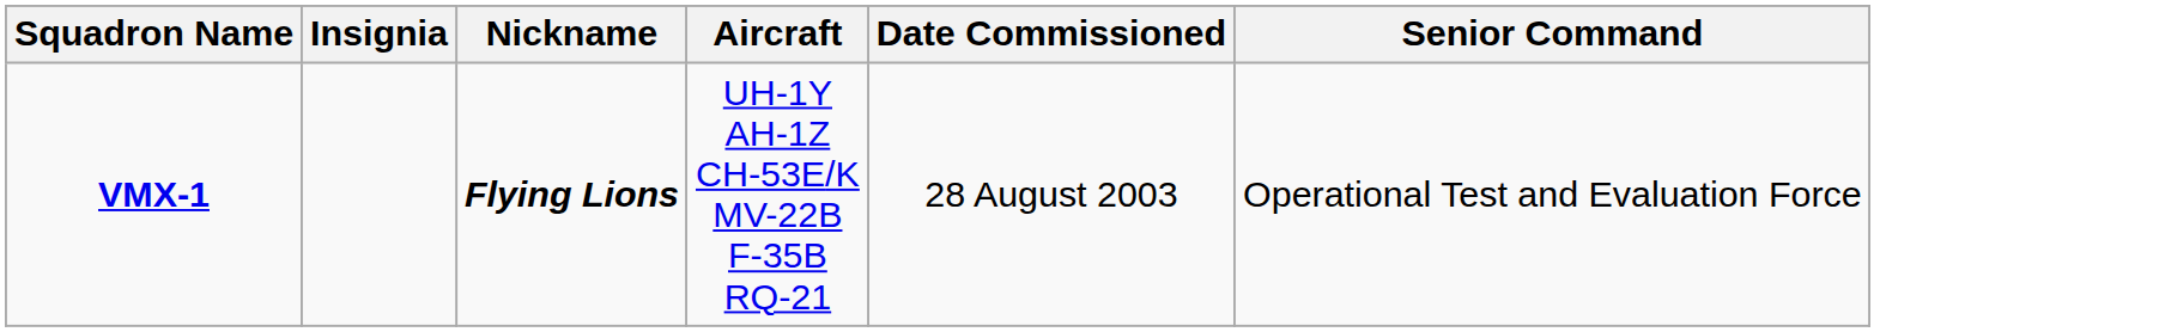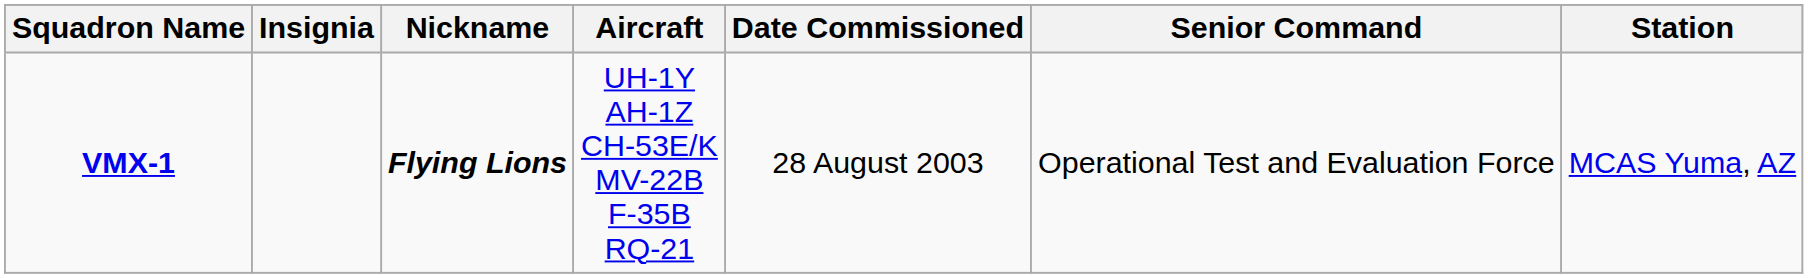 <table class="wikitable" style="text-align:center;">
 <tr style="background:#CCCCCC;">
 <th><strong>Squadron Name</strong></th>
 <th><strong>Insignia</strong></th>
 <th><strong>Nickname</strong></th>
 <th><strong>Aircraft</strong></th>
 <th><strong>Date Commissioned</strong></th>
 <th><strong>Senior Command</strong></th>
+<th><strong>Station</strong></th>
 </tr>
 <tr>
 <td><strong><a href='#'>VMX-1</a></strong></td>
 <td></td>
 <td><strong><em>Flying Lions</em></strong></td>
 <td><a href='#'>UH-1Y</a><br><a href='#'>AH-1Z</a><br><a href='#'>CH-53E</a><a href='#'>/K</a><br><a href='#'>MV-22B</a><br><a href='#'>F-35B</a><br><a href='#'>RQ-21</a></td>
 <td>28 August 2003</td>
 <td>Operational Test and Evaluation Force</td>
+<td><a href='#'>MCAS Yuma</a>, <a href='#'>AZ</a></td>
 </tr>
 </table>
